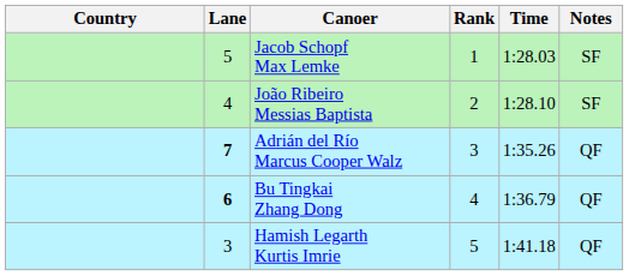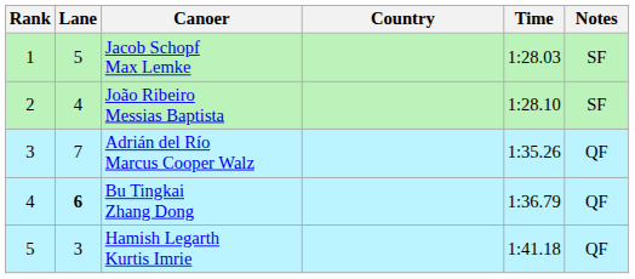 <table class="wikitable sortable" style="text-align:center;">
 <tr>
-<th width="175">Country</th>
+<th width="30">Rank</th>
 <th width="30">Lane</th>
 <th width="175">Canoer</th>
-<th width="30">Rank</th>
+<th width="175">Country</th>
 <th width="30">Time</th>
 <th width="50">Notes</th>
 </tr>
 <tr bgcolor=bbf3bb>
-<td align="left"></td>
+<td>1</td>
 <td>5</td>
 <td align="left"><a href='#'>Jacob Schopf</a><br><a href='#'>Max Lemke</a></td>
-<td>1</td>
+<td align="left"></td>
 <td>1:28.03</td>
 <td>SF</td>
 </tr>
 <tr bgcolor=bbf3bb>
-<td align="left"></td>
+<td>2</td>
 <td>4</td>
 <td align="left"><a href='#'>João Ribeiro</a><br><a href='#'>Messias Baptista</a></td>
-<td>2</td>
+<td align="left"></td>
 <td>1:28.10</td>
 <td>SF</td>
 </tr>
 <tr bgcolor=bbf3ff>
+<td>3</td>
+<td>7</td>
+<td align="left"><a href='#'>Adrián del Río</a><br><a href='#'>Marcus Cooper Walz</a></td>
 <td align="left"></td>
-<td><strong>7</strong></td>
-<td align="left"><a href='#'>Adrián del Río</a><br><a href='#'>Marcus Cooper Walz</a></td>
-<td>3</td>
 <td>1:35.26</td>
 <td>QF</td>
 </tr>
 <tr bgcolor=bbf3ff>
-<td align="left"></td>
+<td>4</td>
 <td><strong>6</strong></td>
 <td align="left"><a href='#'>Bu Tingkai</a><br><a href='#'>Zhang Dong</a></td>
-<td>4</td>
+<td align="left"></td>
 <td>1:36.79</td>
 <td>QF</td>
 </tr>
 <tr bgcolor=bbf3ff>
-<td align="left"></td>
+<td>5</td>
 <td>3</td>
 <td align="left"><a href='#'>Hamish Legarth</a><br><a href='#'>Kurtis Imrie</a></td>
-<td>5</td>
+<td align="left"></td>
 <td>1:41.18</td>
 <td>QF</td>
 </tr>
 </table>
